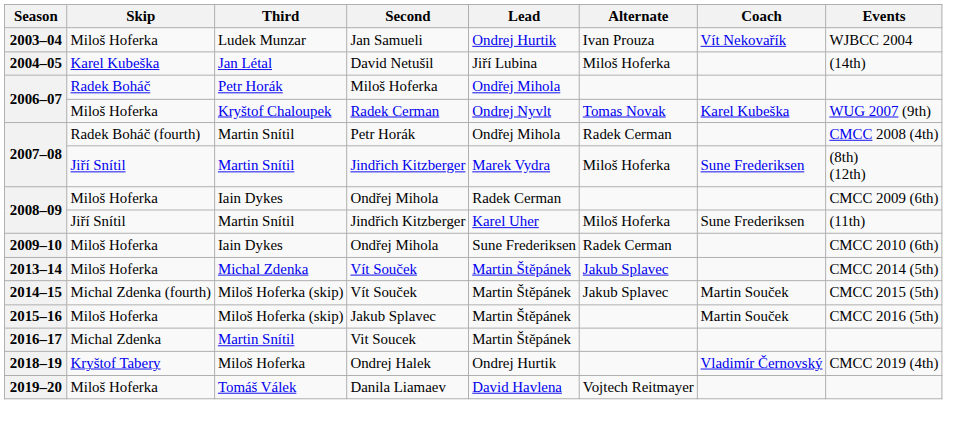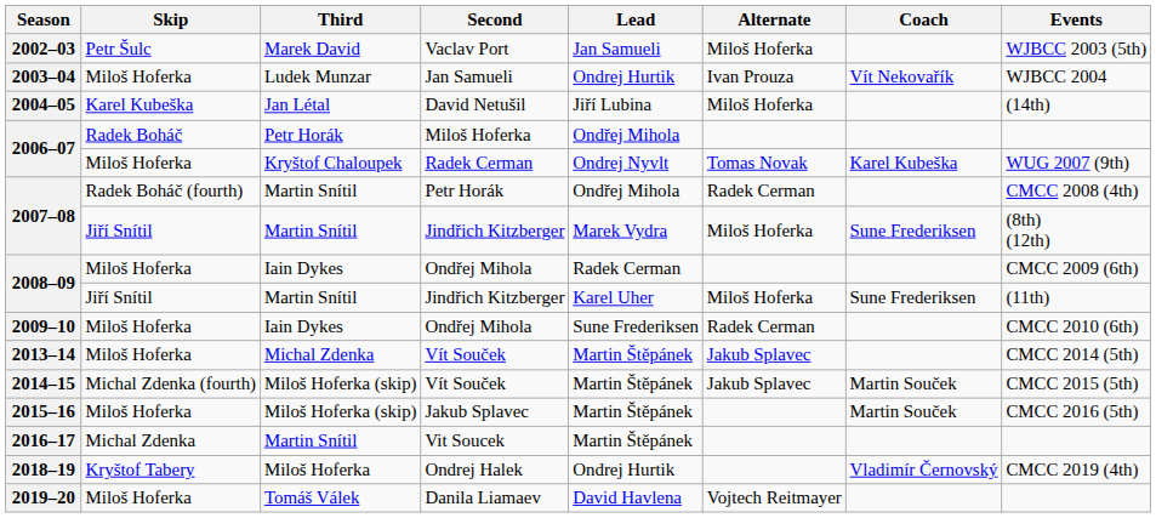 <table class="wikitable">
 <tr>
 <th scope="col" width=60>Season</th>
 <th scope="col">Skip</th>
 <th scope="col">Third</th>
 <th scope="col">Second</th>
 <th scope="col">Lead</th>
 <th scope="col">Alternate</th>
 <th scope="col">Coach</th>
 <th scope="col">Events</th>
+</tr>
+<tr>
+<th scope="row">2002–03</th>
+<td><a href='#'>Petr Šulc</a></td>
+<td><a href='#'>Marek David</a></td>
+<td>Vaclav Port</td>
+<td><a href='#'>Jan Samueli</a></td>
+<td>Miloš Hoferka</td>
+<td></td>
+<td><a href='#'>WJBCC</a> 2003 (5th)</td>
 </tr>
 <tr>
 <th scope="row">2003–04</th>
 <td>Miloš Hoferka</td>
 <td>Ludek Munzar</td>
 <td>Jan Samueli</td>
 <td><a href='#'>Ondrej Hurtik</a></td>
 <td>Ivan Prouza</td>
 <td><a href='#'>Vít Nekovařík</a></td>
 <td>WJBCC 2004 </td>
 </tr>
 <tr>
 <th scope="row">2004–05</th>
 <td><a href='#'>Karel Kubeška</a></td>
 <td><a href='#'>Jan Létal</a></td>
 <td>David Netušil</td>
 <td>Jiří Lubina</td>
 <td>Miloš Hoferka</td>
 <td></td>
 <td> (14th)</td>
 </tr>
 <tr>
 <th scope="row" rowspan=2>2006–07</th>
 <td><a href='#'>Radek Boháč</a></td>
 <td><a href='#'>Petr Horák</a></td>
 <td>Miloš Hoferka</td>
 <td><a href='#'>Ondřej Mihola</a></td>
 <td></td>
 <td></td>
 <td></td>
 </tr>
 <tr>
 <td>Miloš Hoferka</td>
 <td><a href='#'>Kryštof Chaloupek</a></td>
 <td><a href='#'>Radek Cerman</a></td>
 <td><a href='#'>Ondrej Nyvlt</a></td>
 <td><a href='#'>Tomas Novak</a></td>
 <td><a href='#'>Karel Kubeška</a></td>
 <td><a href='#'>WUG 2007</a> (9th)</td>
 </tr>
 <tr>
 <th scope="row" rowspan=2>2007–08</th>
 <td>Radek Boháč (fourth)</td>
 <td>Martin Snítil</td>
 <td>Petr Horák</td>
 <td>Ondřej Mihola</td>
 <td>Radek Cerman</td>
 <td></td>
 <td><a href='#'>CMCC</a> 2008 (4th)</td>
 </tr>
 <tr>
 <td><a href='#'>Jiří Snítil</a></td>
 <td><a href='#'>Martin Snítil</a></td>
 <td><a href='#'>Jindřich Kitzberger</a></td>
 <td><a href='#'>Marek Vydra</a></td>
 <td>Miloš Hoferka</td>
 <td><a href='#'>Sune Frederiksen</a></td>
 <td> (8th)<br> (12th)</td>
 </tr>
 <tr>
 <th scope="row" rowspan=2>2008–09</th>
 <td>Miloš Hoferka</td>
 <td>Iain Dykes</td>
 <td>Ondřej Mihola</td>
 <td>Radek Cerman</td>
 <td></td>
 <td></td>
 <td>CMCC 2009 (6th)</td>
 </tr>
 <tr>
 <td>Jiří Snítil</td>
 <td>Martin Snítil</td>
 <td>Jindřich Kitzberger</td>
 <td><a href='#'>Karel Uher</a></td>
 <td>Miloš Hoferka</td>
 <td>Sune Frederiksen</td>
 <td> (11th)</td>
 </tr>
 <tr>
 <th scope="row">2009–10</th>
 <td>Miloš Hoferka</td>
 <td>Iain Dykes</td>
 <td>Ondřej Mihola</td>
 <td>Sune Frederiksen</td>
 <td>Radek Cerman</td>
 <td></td>
 <td>CMCC 2010 (6th)</td>
 </tr>
 <tr>
 <th scope="row">2013–14</th>
 <td>Miloš Hoferka</td>
 <td><a href='#'>Michal Zdenka</a></td>
 <td><a href='#'>Vít Souček</a></td>
 <td><a href='#'>Martin Štěpánek</a></td>
 <td><a href='#'>Jakub Splavec</a></td>
 <td></td>
 <td>CMCC 2014 (5th)</td>
 </tr>
 <tr>
 <th scope="row">2014–15</th>
 <td>Michal Zdenka (fourth)</td>
 <td>Miloš Hoferka (skip)</td>
 <td>Vít Souček</td>
 <td>Martin Štěpánek</td>
 <td>Jakub Splavec</td>
 <td>Martin Souček</td>
 <td>CMCC 2015 (5th)</td>
 </tr>
 <tr>
 <th scope="row">2015–16</th>
 <td>Miloš Hoferka</td>
 <td>Miloš Hoferka (skip)</td>
 <td>Jakub Splavec</td>
 <td>Martin Štěpánek</td>
 <td></td>
 <td>Martin Souček</td>
 <td>CMCC 2016 (5th)</td>
 </tr>
 <tr>
 <th scope="row">2016–17</th>
 <td>Michal Zdenka</td>
 <td><a href='#'>Martin Snítil</a></td>
 <td>Vit Soucek</td>
 <td>Martin Štěpánek</td>
 <td></td>
 <td></td>
 <td></td>
 </tr>
 <tr>
 <th scope="row">2018–19</th>
 <td><a href='#'>Kryštof Tabery</a></td>
 <td>Miloš Hoferka</td>
 <td>Ondrej Halek</td>
 <td>Ondrej Hurtik</td>
 <td></td>
 <td><a href='#'>Vladimír Černovský</a></td>
 <td>CMCC 2019 (4th)</td>
 </tr>
 <tr>
 <th scope="row">2019–20</th>
 <td>Miloš Hoferka</td>
 <td><a href='#'>Tomáš Válek</a></td>
 <td>Danila Liamaev</td>
 <td><a href='#'>David Havlena</a></td>
 <td>Vojtech Reitmayer</td>
 <td></td>
 <td></td>
 </tr>
 </table>
